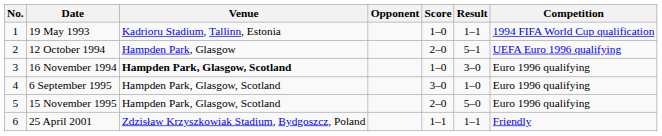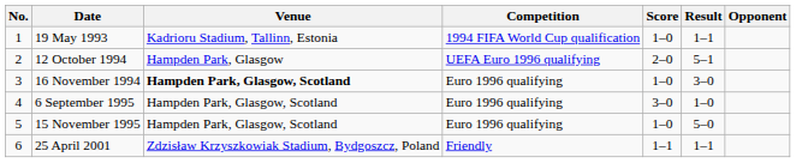 <table class="wikitable sortable">
 <tr>
 <th scope="col">No.</th>
 <th scope="col">Date</th>
 <th scope="col">Venue</th>
-<th scope="col">Opponent</th>
+<th scope="col">Competition</th>
 <th scope="col">Score</th>
 <th scope="col">Result</th>
-<th scope="col">Competition</th>
+<th scope="col">Opponent</th>
 </tr>
 <tr>
 <td align="center">1</td>
 <td>19 May 1993</td>
 <td><a href='#'>Kadrioru Stadium</a>, <a href='#'>Tallinn</a>, Estonia</td>
-<td></td>
+<td><a href='#'>1994 FIFA World Cup qualification</a></td>
 <td align="center">1–0</td>
 <td align="center">1–1</td>
-<td><a href='#'>1994 FIFA World Cup qualification</a></td>
+<td></td>
 </tr>
 <tr>
 <td align="center">2</td>
 <td>12 October 1994</td>
 <td><a href='#'>Hampden Park</a>, Glasgow</td>
-<td></td>
+<td><a href='#'>UEFA Euro 1996 qualifying</a></td>
 <td align="center">2–0</td>
 <td align="center">5–1</td>
-<td><a href='#'>UEFA Euro 1996 qualifying</a></td>
+<td></td>
 </tr>
 <tr>
 <td align="center">3</td>
 <td>16 November 1994</td>
 <td><strong>Hampden Park, Glasgow, Scotland</strong></td>
-<td></td>
+<td>Euro 1996 qualifying</td>
 <td align="center">1–0</td>
 <td align="center">3–0</td>
-<td>Euro 1996 qualifying</td>
+<td></td>
 </tr>
 <tr>
 <td align="center">4</td>
 <td>6 September 1995</td>
 <td>Hampden Park, Glasgow, Scotland</td>
-<td></td>
+<td>Euro 1996 qualifying</td>
 <td align="center">3–0</td>
 <td align="center">1–0</td>
-<td>Euro 1996 qualifying</td>
+<td></td>
 </tr>
 <tr>
 <td align="center">5</td>
 <td>15 November 1995</td>
 <td>Hampden Park, Glasgow, Scotland</td>
+<td>Euro 1996 qualifying</td>
+<td align="center">1–0</td>
+<td align="center">5–0</td>
 <td></td>
-<td align="center">2–0</td>
-<td align="center">5–0</td>
-<td>Euro 1996 qualifying</td>
 </tr>
 <tr>
 <td align="center">6</td>
 <td>25 April 2001</td>
 <td><a href='#'>Zdzisław Krzyszkowiak Stadium</a>, <a href='#'>Bydgoszcz</a>, Poland</td>
-<td></td>
+<td><a href='#'>Friendly</a></td>
 <td align="center">1–1</td>
 <td align="center">1–1</td>
-<td><a href='#'>Friendly</a></td>
+<td></td>
 </tr>
 </table>
